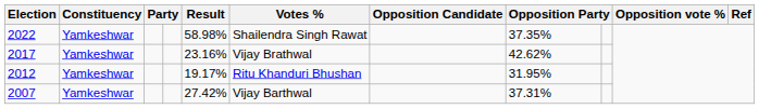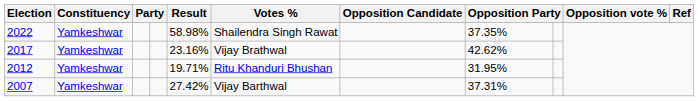 <table class="wikitable sortable">
 <tr>
 <th>Election</th>
 <th>Constituency</th>
 <th colspan="2">Party</th>
 <th>Result</th>
 <th>Votes %</th>
 <th>Opposition Candidate</th>
 <th colspan="2">Opposition Party</th>
 <th>Opposition vote %</th>
 <th>Ref</th>
 </tr>
 <tr>
 <td><a href='#'>2022</a></td>
 <td><a href='#'>Yamkeshwar</a></td>
 <td></td>
 <td></td>
 <td>58.98%</td>
 <td>Shailendra Singh Rawat</td>
 <td></td>
 <td>37.35%</td>
 <td></td>
 </tr>
 <tr>
 <td><a href='#'>2017</a></td>
 <td><a href='#'>Yamkeshwar</a></td>
 <td></td>
 <td></td>
 <td>23.16%</td>
 <td>Vijay Brathwal</td>
 <td></td>
 <td>42.62%</td>
 <td></td>
 </tr>
 <tr>
 <td><a href='#'>2012</a></td>
 <td><a href='#'>Yamkeshwar</a></td>
 <td></td>
 <td></td>
-<td>19.17%</td>
+<td>19.71%</td>
 <td><a href='#'>Ritu Khanduri Bhushan</a></td>
 <td></td>
 <td>31.95%</td>
 <td></td>
 </tr>
 <tr>
 <td><a href='#'>2007</a></td>
 <td><a href='#'>Yamkeshwar</a></td>
 <td></td>
 <td></td>
 <td>27.42%</td>
 <td>Vijay Barthwal</td>
 <td></td>
 <td>37.31%</td>
 <td></td>
 </tr>
 </table>
